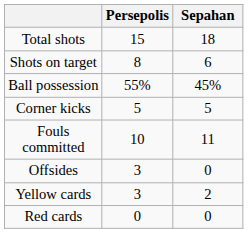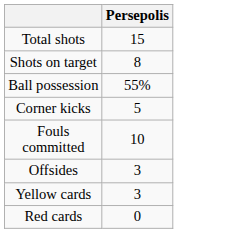 <table class="wikitable" style="text-align:center">
 <tr>
 <th width=100></th>
 <th width=70>Persepolis</th>
-<th width=70>Sepahan</th>
 </tr>
 <tr>
 <td>Total shots</td>
 <td>15</td>
-<td>18</td>
 </tr>
 <tr>
 <td>Shots on target</td>
 <td>8</td>
-<td>6</td>
 </tr>
 <tr>
 <td>Ball possession</td>
 <td>55%</td>
-<td>45%</td>
 </tr>
 <tr>
 <td>Corner kicks</td>
-<td>5</td>
 <td>5</td>
 </tr>
 <tr>
 <td>Fouls committed</td>
 <td>10</td>
-<td>11</td>
 </tr>
 <tr>
 <td>Offsides</td>
 <td>3</td>
-<td>0</td>
 </tr>
 <tr>
 <td>Yellow cards</td>
 <td>3</td>
-<td>2</td>
 </tr>
 <tr>
 <td>Red cards</td>
 <td>0</td>
-<td>0</td>
 </tr>
 </table>
